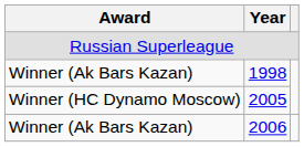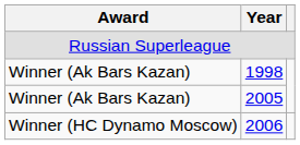 <table class="wikitable">
 <tr>
 <th>Award</th>
 <th>Year</th>
 <th></th>
 </tr>
 <tr ALIGN="center" bgcolor="#e0e0e0">
 <td colspan="3"><a href='#'>Russian Superleague</a></td>
 </tr>
 <tr>
 <td>Winner (Ak Bars Kazan)</td>
 <td><a href='#'>1998</a></td>
 </tr>
 <tr>
-<td>Winner (HC Dynamo Moscow)</td>
+<td>Winner (Ak Bars Kazan)</td>
 <td><a href='#'>2005</a></td>
 </tr>
 <tr>
-<td>Winner (Ak Bars Kazan)</td>
+<td>Winner (HC Dynamo Moscow)</td>
 <td><a href='#'>2006</a></td>
 <td></td>
 </tr>
 </table>
